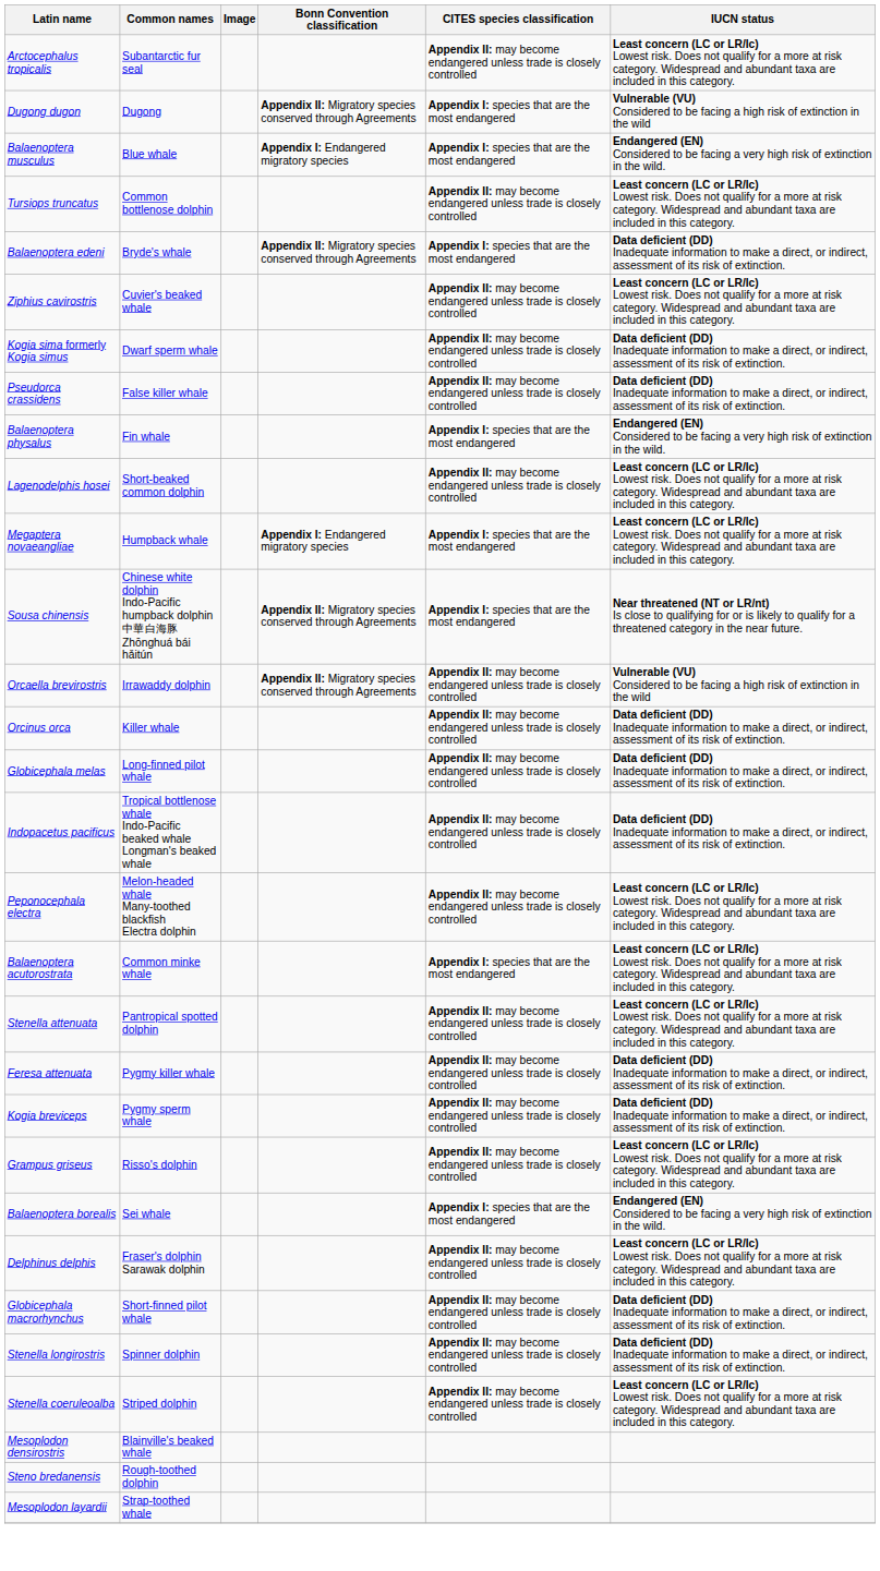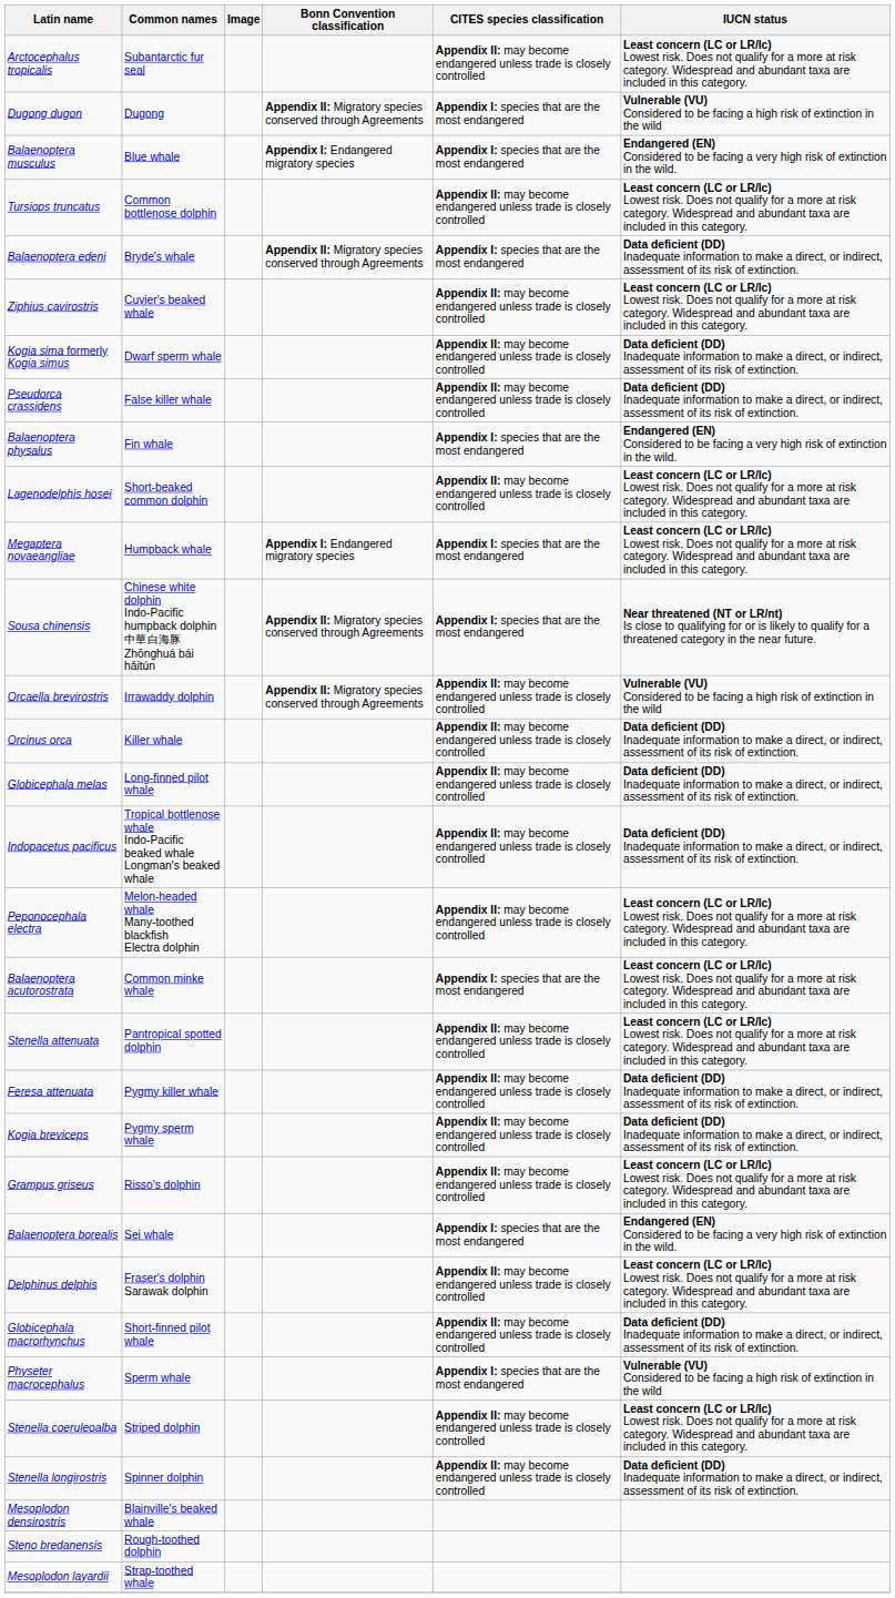 <table class="wikitable">
 <tr>
 <th scope=col>Latin name</th>
 <th scope=col>Common names</th>
 <th scope=col>Image</th>
 <th scope=col>Bonn Convention classification</th>
 <th scope=col>CITES species classification</th>
 <th scope=col>IUCN status</th>
 </tr>
 <tr>
 <td scope="row"><em><a href='#'>Arctocephalus tropicalis</a></em></td>
 <td><a href='#'>Subantarctic fur seal</a></td>
 <td></td>
 <td></td>
 <td><strong>Appendix II:</strong> may become endangered unless trade is closely controlled</td>
 <td> <strong>Least concern (LC or LR/lc)</strong><br>Lowest risk. Does not qualify for a more at risk category. Widespread and abundant taxa are included in this category.</td>
 </tr>
 <tr>
 <td scope="row"><em><a href='#'>Dugong dugon</a></em></td>
 <td><a href='#'>Dugong</a></td>
 <td></td>
 <td><strong>Appendix II:</strong> Migratory species conserved through Agreements</td>
 <td><strong>Appendix I:</strong> species that are the most endangered</td>
 <td> <strong>Vulnerable (VU)</strong><br>Considered to be facing a high risk of extinction in the wild</td>
 </tr>
 <tr>
 <td scope="row"><em><a href='#'>Balaenoptera musculus</a></em></td>
 <td><a href='#'>Blue whale</a></td>
 <td></td>
 <td><strong>Appendix I:</strong> Endangered migratory species</td>
 <td><strong>Appendix I:</strong> species that are the most endangered</td>
 <td> <strong>Endangered (EN)</strong><br>Considered to be facing a very high risk of extinction in the wild.</td>
 </tr>
 <tr>
 <td scope="row"><em><a href='#'>Tursiops truncatus</a></em></td>
 <td><a href='#'>Common bottlenose dolphin</a></td>
 <td></td>
 <td></td>
 <td><strong>Appendix II:</strong> may become endangered unless trade is closely controlled</td>
 <td> <strong>Least concern (LC or LR/lc)</strong><br>Lowest risk. Does not qualify for a more at risk category. Widespread and abundant taxa are included in this category.</td>
 </tr>
 <tr>
 <td scope="row"><em><a href='#'>Balaenoptera edeni</a></em></td>
 <td><a href='#'>Bryde's whale</a></td>
 <td></td>
 <td><strong>Appendix II:</strong> Migratory species conserved through Agreements</td>
 <td><strong>Appendix I:</strong> species that are the most endangered</td>
 <td> <strong>Data deficient (DD)</strong><br>Inadequate information to make a direct, or indirect, assessment of its risk of extinction.</td>
 </tr>
 <tr>
 <td scope="row"><em><a href='#'>Ziphius cavirostris</a></em></td>
 <td><a href='#'>Cuvier's beaked whale</a></td>
 <td></td>
 <td></td>
 <td><strong>Appendix II:</strong> may become endangered unless trade is closely controlled</td>
 <td> <strong>Least concern (LC or LR/lc)</strong><br>Lowest risk. Does not qualify for a more at risk category. Widespread and abundant taxa are included in this category.</td>
 </tr>
 <tr>
 <td scope="row"><a href='#'><em>Kogia sima</em> formerly <em>Kogia simus</em></a></td>
 <td><a href='#'>Dwarf sperm whale</a></td>
 <td></td>
 <td></td>
 <td><strong>Appendix II:</strong> may become endangered unless trade is closely controlled</td>
 <td> <strong>Data deficient (DD)</strong><br>Inadequate information to make a direct, or indirect, assessment of its risk of extinction.</td>
 </tr>
 <tr>
 <td scope="row"><em><a href='#'>Pseudorca crassidens</a></em></td>
 <td><a href='#'>False killer whale</a></td>
 <td></td>
 <td></td>
 <td><strong>Appendix II:</strong> may become endangered unless trade is closely controlled</td>
 <td> <strong>Data deficient (DD)</strong><br>Inadequate information to make a direct, or indirect, assessment of its risk of extinction.</td>
 </tr>
 <tr>
 <td scope="row"><em><a href='#'>Balaenoptera physalus</a></em></td>
 <td><a href='#'>Fin whale</a></td>
 <td></td>
 <td></td>
 <td><strong>Appendix I:</strong> species that are the most endangered</td>
 <td> <strong>Endangered (EN)</strong><br>Considered to be facing a very high risk of extinction in the wild.</td>
 </tr>
 <tr>
 <td scope="row"><em><a href='#'>Lagenodelphis hosei</a></em></td>
 <td><a href='#'>Short-beaked common dolphin</a></td>
 <td></td>
 <td></td>
 <td><strong>Appendix II:</strong> may become endangered unless trade is closely controlled</td>
 <td> <strong>Least concern (LC or LR/lc)</strong><br>Lowest risk. Does not qualify for a more at risk category. Widespread and abundant taxa are included in this category.</td>
 </tr>
 <tr>
 <td scope="row"><em><a href='#'>Megaptera novaeangliae</a></em></td>
 <td><a href='#'>Humpback whale</a></td>
 <td></td>
 <td><strong>Appendix I:</strong> Endangered migratory species</td>
 <td><strong>Appendix I:</strong> species that are the most endangered</td>
 <td> <strong>Least concern (LC or LR/lc)</strong><br>Lowest risk. Does not qualify for a more at risk category. Widespread and abundant taxa are included in this category.</td>
 </tr>
 <tr>
 <td scope="row"><em><a href='#'>Sousa chinensis</a></em></td>
 <td><a href='#'>Chinese white dolphin</a><br>Indo-Pacific humpback dolphin<br>中華白海豚<br>Zhōnghuá bái hǎitún</td>
 <td></td>
 <td><strong>Appendix II:</strong> Migratory species conserved through Agreements</td>
 <td><strong>Appendix I:</strong> species that are the most endangered</td>
 <td> <strong>Near threatened (NT or LR/nt)</strong><br>Is close to qualifying for or is likely to qualify for a threatened category in the near future.</td>
 </tr>
 <tr>
 <td scope="row"><em><a href='#'>Orcaella brevirostris</a></em></td>
 <td><a href='#'>Irrawaddy dolphin</a></td>
 <td></td>
 <td><strong>Appendix II:</strong> Migratory species conserved through Agreements</td>
 <td><strong>Appendix II:</strong> may become endangered unless trade is closely controlled</td>
 <td> <strong>Vulnerable (VU)</strong><br>Considered to be facing a high risk of extinction in the wild</td>
 </tr>
 <tr>
 <td scope="row"><em><a href='#'>Orcinus orca</a></em></td>
 <td><a href='#'>Killer whale</a></td>
 <td></td>
 <td></td>
 <td><strong>Appendix II:</strong> may become endangered unless trade is closely controlled</td>
 <td> <strong>Data deficient (DD)</strong><br>Inadequate information to make a direct, or indirect, assessment of its risk of extinction.</td>
 </tr>
 <tr>
 <td scope="row"><em><a href='#'>Globicephala melas</a></em></td>
 <td><a href='#'>Long-finned pilot whale</a></td>
 <td></td>
 <td></td>
 <td><strong>Appendix II:</strong> may become endangered unless trade is closely controlled</td>
 <td> <strong>Data deficient (DD)</strong><br>Inadequate information to make a direct, or indirect, assessment of its risk of extinction.</td>
 </tr>
 <tr>
 <td scope="row"><em><a href='#'>Indopacetus pacificus</a></em></td>
 <td><a href='#'>Tropical bottlenose whale</a><br>Indo-Pacific beaked whale<br>Longman's beaked whale</td>
 <td></td>
 <td></td>
 <td><strong>Appendix II:</strong> may become endangered unless trade is closely controlled</td>
 <td> <strong>Data deficient (DD)</strong><br>Inadequate information to make a direct, or indirect, assessment of its risk of extinction.</td>
 </tr>
 <tr>
 <td scope="row"><em><a href='#'>Peponocephala electra</a></em></td>
 <td><a href='#'>Melon-headed whale</a><br>Many-toothed blackfish<br>Electra dolphin</td>
 <td></td>
 <td></td>
 <td><strong>Appendix II:</strong> may become endangered unless trade is closely controlled</td>
 <td> <strong>Least concern (LC or LR/lc)</strong><br>Lowest risk. Does not qualify for a more at risk category. Widespread and abundant taxa are included in this category.</td>
 </tr>
 <tr>
 <td scope="row"><em><a href='#'>Balaenoptera acutorostrata</a></em></td>
 <td><a href='#'>Common minke whale</a></td>
 <td></td>
 <td></td>
 <td><strong>Appendix I:</strong> species that are the most endangered</td>
 <td> <strong>Least concern (LC or LR/lc)</strong><br>Lowest risk. Does not qualify for a more at risk category. Widespread and abundant taxa are included in this category.</td>
 </tr>
 <tr>
 <td scope="row"><em><a href='#'>Stenella attenuata</a></em></td>
 <td><a href='#'>Pantropical spotted dolphin</a></td>
 <td></td>
 <td></td>
 <td><strong>Appendix II:</strong> may become endangered unless trade is closely controlled</td>
 <td> <strong>Least concern (LC or LR/lc)</strong><br>Lowest risk. Does not qualify for a more at risk category. Widespread and abundant taxa are included in this category.</td>
 </tr>
 <tr>
 <td scope="row"><em><a href='#'>Feresa attenuata</a></em></td>
 <td><a href='#'>Pygmy killer whale</a></td>
 <td></td>
 <td></td>
 <td><strong>Appendix II:</strong> may become endangered unless trade is closely controlled</td>
 <td> <strong>Data deficient (DD)</strong><br>Inadequate information to make a direct, or indirect, assessment of its risk of extinction.</td>
 </tr>
 <tr>
 <td scope="row"><em><a href='#'>Kogia breviceps</a></em></td>
 <td><a href='#'>Pygmy sperm whale</a></td>
 <td></td>
 <td></td>
 <td><strong>Appendix II:</strong> may become endangered unless trade is closely controlled</td>
 <td> <strong>Data deficient (DD)</strong><br>Inadequate information to make a direct, or indirect, assessment of its risk of extinction.</td>
 </tr>
 <tr>
 <td scope="row"><em><a href='#'>Grampus griseus</a></em></td>
 <td><a href='#'>Risso's dolphin</a></td>
 <td></td>
 <td></td>
 <td><strong>Appendix II:</strong> may become endangered unless trade is closely controlled</td>
 <td> <strong>Least concern (LC or LR/lc)</strong><br>Lowest risk. Does not qualify for a more at risk category. Widespread and abundant taxa are included in this category.</td>
 </tr>
 <tr>
 <td scope="row"><em><a href='#'>Balaenoptera borealis</a></em></td>
 <td><a href='#'>Sei whale</a></td>
 <td></td>
 <td></td>
 <td><strong>Appendix I:</strong> species that are the most endangered</td>
 <td> <strong>Endangered (EN)</strong><br>Considered to be facing a very high risk of extinction in the wild.</td>
 </tr>
 <tr>
 <td scope="row"><em><a href='#'>Delphinus delphis</a></em></td>
 <td><a href='#'>Fraser's dolphin</a><br>Sarawak dolphin</td>
 <td></td>
 <td></td>
 <td><strong>Appendix II:</strong> may become endangered unless trade is closely controlled</td>
 <td> <strong>Least concern (LC or LR/lc)</strong><br>Lowest risk. Does not qualify for a more at risk category. Widespread and abundant taxa are included in this category.</td>
 </tr>
 <tr>
 <td scope="row"><em><a href='#'>Globicephala macrorhynchus</a></em></td>
 <td><a href='#'>Short-finned pilot whale</a></td>
 <td></td>
 <td></td>
 <td><strong>Appendix II:</strong> may become endangered unless trade is closely controlled</td>
 <td> <strong>Data deficient (DD)</strong><br>Inadequate information to make a direct, or indirect, assessment of its risk of extinction.</td>
 </tr>
 <tr>
-<td scope="row"><em><a href='#'>Stenella longirostris</a></em></td>
-<td><a href='#'>Spinner dolphin</a></td>
+<td scope="row"><em><a href='#'>Physeter macrocephalus</a></em></td>
+<td><a href='#'>Sperm whale</a></td>
 <td></td>
 <td></td>
-<td><strong>Appendix II:</strong> may become endangered unless trade is closely controlled</td>
-<td> <strong>Data deficient (DD)</strong><br>Inadequate information to make a direct, or indirect, assessment of its risk of extinction.</td>
+<td><strong>Appendix I:</strong> species that are the most endangered</td>
+<td> <strong>Vulnerable (VU)</strong><br>Considered to be facing a high risk of extinction in the wild</td>
 </tr>
 <tr>
 <td scope="row"><em><a href='#'>Stenella coeruleoalba</a></em></td>
 <td><a href='#'>Striped dolphin</a></td>
 <td></td>
 <td></td>
 <td><strong>Appendix II:</strong> may become endangered unless trade is closely controlled</td>
 <td> <strong>Least concern (LC or LR/lc)</strong><br>Lowest risk. Does not qualify for a more at risk category. Widespread and abundant taxa are included in this category.</td>
+</tr>
+<tr>
+<td scope="row"><em><a href='#'>Stenella longirostris</a></em></td>
+<td><a href='#'>Spinner dolphin</a></td>
+<td></td>
+<td></td>
+<td><strong>Appendix II:</strong> may become endangered unless trade is closely controlled</td>
+<td> <strong>Data deficient (DD)</strong><br>Inadequate information to make a direct, or indirect, assessment of its risk of extinction.</td>
 </tr>
 <tr>
 <td scope="row"><em><a href='#'>Mesoplodon densirostris</a></em></td>
 <td><a href='#'>Blainville's beaked whale</a></td>
 <td></td>
 <td></td>
 <td></td>
 <td></td>
 </tr>
 <tr>
 <td scope="row"><em><a href='#'>Steno bredanensis</a></em></td>
 <td><a href='#'>Rough-toothed dolphin</a></td>
 <td></td>
 <td></td>
 <td></td>
 <td></td>
 </tr>
 <tr>
 <td scope="row"><em><a href='#'>Mesoplodon layardii</a></em></td>
 <td><a href='#'>Strap-toothed whale</a></td>
 <td></td>
 <td></td>
 <td></td>
 <td></td>
 </tr>
 <tr>
 </tr>
 </table>
